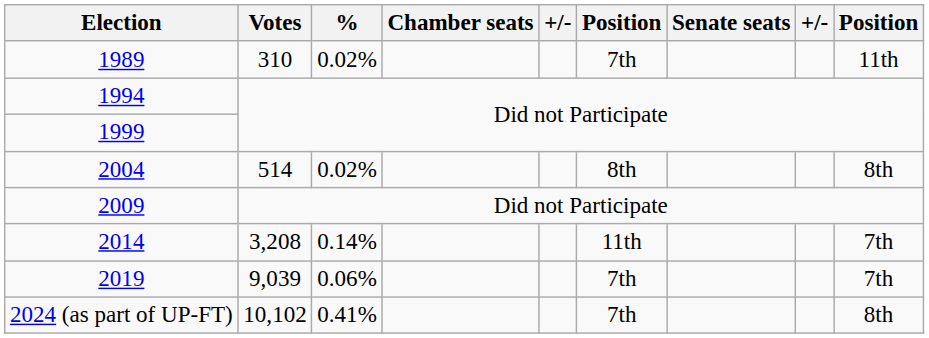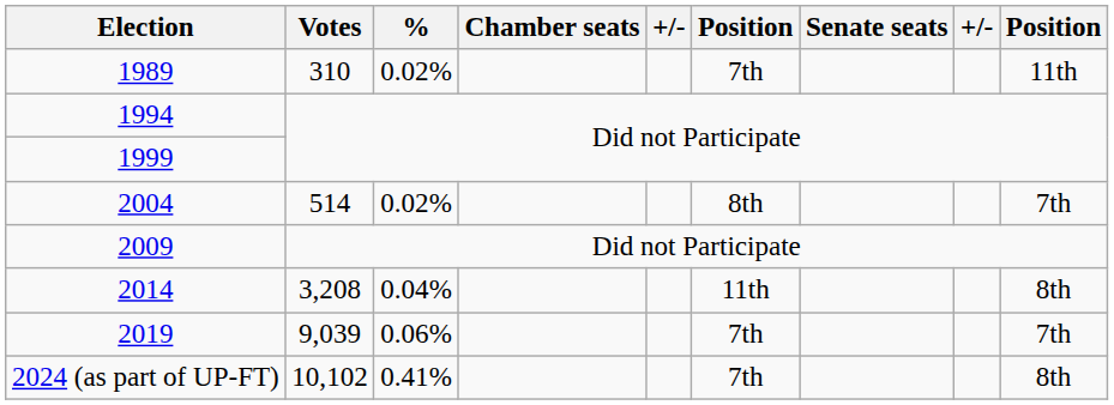 <table class="wikitable" style="text-align:center">
 <tr>
 <th><strong>Election</strong></th>
 <th><strong>Votes</strong></th>
 <th><strong>%</strong></th>
 <th><strong>Chamber seats</strong></th>
 <th>+/-</th>
 <th>Position</th>
 <th>Senate seats</th>
 <th>+/-</th>
 <th>Position</th>
 </tr>
 <tr>
 <td><a href='#'>1989</a></td>
 <td>310</td>
 <td>0.02%</td>
 <td></td>
 <td></td>
 <td> 7th</td>
 <td></td>
 <td></td>
 <td> 11th</td>
 </tr>
 <tr>
 <td><a href='#'>1994</a></td>
 <td colspan="8" rowspan="2">Did not Participate</td>
 </tr>
 <tr>
 <td><a href='#'>1999</a></td>
 </tr>
 <tr>
 <td><a href='#'>2004</a></td>
 <td>514</td>
 <td>0.02%</td>
 <td></td>
 <td></td>
 <td> 8th</td>
 <td></td>
 <td></td>
-<td> 8th</td>
+<td> 7th</td>
 </tr>
 <tr>
 <td><a href='#'>2009</a></td>
 <td colspan="8">Did not Participate</td>
 </tr>
 <tr>
 <td><a href='#'>2014</a></td>
 <td>3,208</td>
-<td>0.14%</td>
+<td>0.04%</td>
 <td></td>
 <td></td>
 <td> 11th</td>
 <td></td>
 <td></td>
-<td> 7th</td>
+<td> 8th</td>
 </tr>
 <tr>
 <td><a href='#'>2019</a></td>
 <td>9,039</td>
 <td>0.06%</td>
 <td></td>
 <td></td>
 <td> 7th</td>
 <td></td>
 <td></td>
 <td> 7th</td>
 </tr>
 <tr>
 <td><a href='#'>2024</a> (as part of UP-FT)</td>
 <td>10,102</td>
 <td>0.41%</td>
 <td></td>
 <td></td>
 <td> 7th</td>
 <td></td>
 <td></td>
 <td>8th</td>
 </tr>
 </table>
